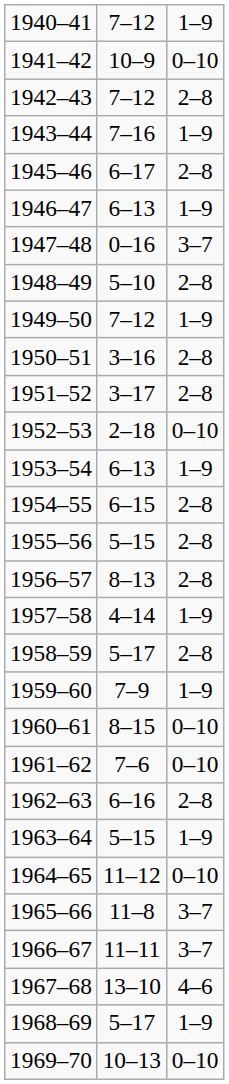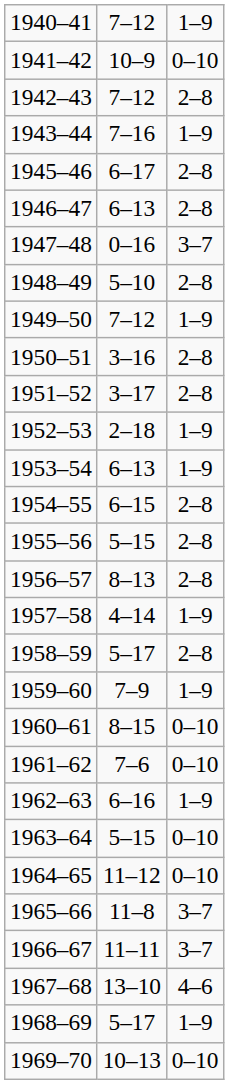 <table class="wikitable" style="text-align:center;">
 <tr>
 <td>1940–41</td>
 <td>7–12</td>
 <td>1–9</td>
 </tr>
 <tr>
 <td>1941–42</td>
 <td>10–9</td>
 <td>0–10</td>
 </tr>
 <tr>
 <td>1942–43</td>
 <td>7–12</td>
 <td>2–8</td>
 </tr>
 <tr>
 <td>1943–44</td>
 <td>7–16</td>
 <td>1–9</td>
 </tr>
 <tr>
 <td>1945–46</td>
 <td>6–17</td>
 <td>2–8</td>
 </tr>
 <tr>
 <td>1946–47</td>
 <td>6–13</td>
-<td>1–9</td>
+<td>2–8</td>
 </tr>
 <tr>
 <td>1947–48</td>
 <td>0–16</td>
 <td>3–7</td>
 </tr>
 <tr>
 <td>1948–49</td>
 <td>5–10</td>
 <td>2–8</td>
 </tr>
 <tr>
 <td>1949–50</td>
 <td>7–12</td>
 <td>1–9</td>
 </tr>
 <tr>
 <td>1950–51</td>
 <td>3–16</td>
 <td>2–8</td>
 </tr>
 <tr>
 <td>1951–52</td>
 <td>3–17</td>
 <td>2–8</td>
 </tr>
 <tr>
 <td>1952–53</td>
 <td>2–18</td>
-<td>0–10</td>
+<td>1–9</td>
 </tr>
 <tr>
 <td>1953–54</td>
 <td>6–13</td>
 <td>1–9</td>
 </tr>
 <tr>
 <td>1954–55</td>
 <td>6–15</td>
 <td>2–8</td>
 </tr>
 <tr>
 <td>1955–56</td>
 <td>5–15</td>
 <td>2–8</td>
 </tr>
 <tr>
 <td>1956–57</td>
 <td>8–13</td>
 <td>2–8</td>
 </tr>
 <tr>
 <td>1957–58</td>
 <td>4–14</td>
 <td>1–9</td>
 </tr>
 <tr>
 <td>1958–59</td>
 <td>5–17</td>
 <td>2–8</td>
 </tr>
 <tr>
 <td>1959–60</td>
 <td>7–9</td>
 <td>1–9</td>
 </tr>
 <tr>
 <td>1960–61</td>
 <td>8–15</td>
 <td>0–10</td>
 </tr>
 <tr>
 <td>1961–62</td>
 <td>7–6</td>
 <td>0–10</td>
 </tr>
 <tr>
 <td>1962–63</td>
 <td>6–16</td>
-<td>2–8</td>
+<td>1–9</td>
 </tr>
 <tr>
 <td>1963–64</td>
 <td>5–15</td>
-<td>1–9</td>
+<td>0–10</td>
 </tr>
 <tr>
 <td>1964–65</td>
 <td>11–12</td>
 <td>0–10</td>
 </tr>
 <tr>
 <td>1965–66</td>
 <td>11–8</td>
 <td>3–7</td>
 </tr>
 <tr>
 <td>1966–67</td>
 <td>11–11</td>
 <td>3–7</td>
 </tr>
 <tr>
 <td>1967–68</td>
 <td>13–10</td>
 <td>4–6</td>
 </tr>
 <tr>
 <td>1968–69</td>
 <td>5–17</td>
 <td>1–9</td>
 </tr>
 <tr>
 <td>1969–70</td>
 <td>10–13</td>
 <td>0–10</td>
 </tr>
 </table>
